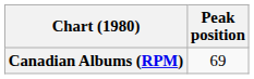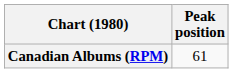 <table class="wikitable sortable plainrowheaders">
 <tr>
 <th scope="col">Chart (1980)</th>
 <th scope="col">Peak<br>position</th>
 </tr>
 <tr>
 <th scope="row">Canadian Albums (<a href='#'>RPM</a>)</th>
-<td align="center">69</td>
+<td align="center">61</td>
 </tr>
 </table>
